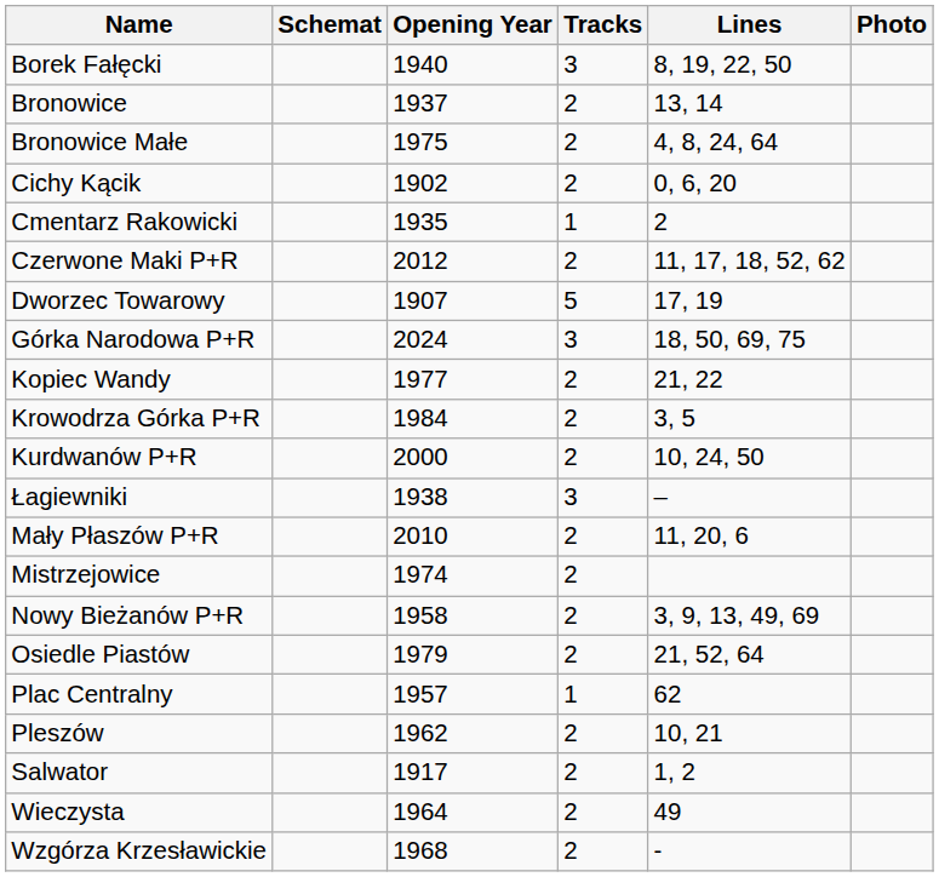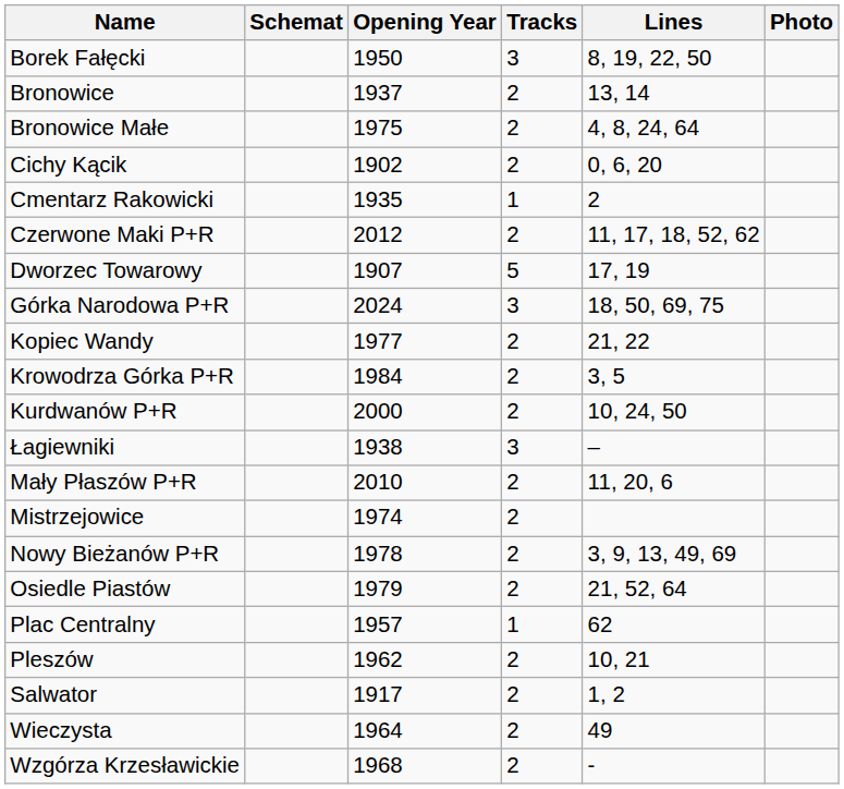 <table class="wikitable sortable" border="1">
 <tr>
 <th>Name</th>
 <th class="unsortable">Schemat</th>
 <th>Opening Year</th>
 <th>Tracks</th>
 <th class="unsortable">Lines</th>
 <th>Photo</th>
 </tr>
 <tr>
 <td>Borek Fałęcki</td>
 <td></td>
-<td>1940</td>
+<td>1950</td>
 <td>3</td>
 <td>8, 19, 22, 50</td>
 <td></td>
 </tr>
 <tr>
 <td>Bronowice</td>
 <td></td>
 <td>1937</td>
 <td>2</td>
 <td>13, 14</td>
 <td></td>
 </tr>
 <tr>
 <td>Bronowice Małe</td>
 <td></td>
 <td>1975</td>
 <td>2</td>
 <td>4, 8, 24, 64</td>
 <td></td>
 </tr>
 <tr>
 <td>Cichy Kącik</td>
 <td></td>
 <td>1902</td>
 <td>2</td>
 <td>0, 6, 20</td>
 <td></td>
 </tr>
 <tr>
 <td>Cmentarz Rakowicki</td>
 <td></td>
 <td>1935</td>
 <td>1</td>
 <td>2</td>
 <td></td>
 </tr>
 <tr>
 <td>Czerwone Maki P+R</td>
 <td></td>
 <td>2012</td>
 <td>2</td>
 <td>11, 17, 18, 52, 62</td>
 <td></td>
 </tr>
 <tr>
 <td>Dworzec Towarowy</td>
 <td></td>
 <td>1907</td>
 <td>5</td>
 <td>17, 19</td>
 <td></td>
 </tr>
 <tr>
 <td>Górka Narodowa P+R</td>
 <td></td>
 <td>2024</td>
 <td>3</td>
 <td>18, 50, 69, 75</td>
 <td></td>
 </tr>
 <tr>
 <td>Kopiec Wandy</td>
 <td></td>
 <td>1977</td>
 <td>2</td>
 <td>21, 22</td>
 <td></td>
 </tr>
 <tr>
 <td>Krowodrza Górka P+R</td>
 <td></td>
 <td>1984</td>
 <td>2</td>
 <td>3, 5</td>
 <td></td>
 </tr>
 <tr>
 <td>Kurdwanów P+R</td>
 <td></td>
 <td>2000</td>
 <td>2</td>
 <td>10, 24, 50</td>
 <td></td>
 </tr>
 <tr>
 <td>Łagiewniki</td>
 <td></td>
 <td>1938</td>
 <td>3</td>
 <td>–</td>
 <td></td>
 </tr>
 <tr>
 <td>Mały Płaszów P+R</td>
 <td></td>
 <td>2010</td>
 <td>2</td>
 <td>11, 20, 6</td>
 <td></td>
 </tr>
 <tr>
 <td>Mistrzejowice</td>
 <td></td>
 <td>1974</td>
 <td>2</td>
 <td></td>
 <td></td>
 </tr>
 <tr>
 <td>Nowy Bieżanów P+R</td>
 <td></td>
-<td>1958</td>
+<td>1978</td>
 <td>2</td>
 <td>3, 9, 13, 49, 69</td>
 <td></td>
 </tr>
 <tr>
 <td>Osiedle Piastów</td>
 <td></td>
 <td>1979</td>
 <td>2</td>
 <td>21, 52, 64</td>
 <td></td>
 </tr>
 <tr>
 <td>Plac Centralny</td>
 <td></td>
 <td>1957</td>
 <td>1</td>
 <td>62</td>
 <td></td>
 </tr>
 <tr>
 <td>Pleszów</td>
 <td></td>
 <td>1962</td>
 <td>2</td>
 <td>10, 21</td>
 <td></td>
 </tr>
 <tr>
 <td>Salwator</td>
 <td></td>
 <td>1917</td>
 <td>2</td>
 <td>1, 2</td>
 <td></td>
 </tr>
 <tr>
 <td>Wieczysta</td>
 <td></td>
 <td>1964</td>
 <td>2</td>
 <td>49</td>
 <td></td>
 </tr>
 <tr>
 <td>Wzgórza Krzesławickie</td>
 <td></td>
 <td>1968</td>
 <td>2</td>
 <td>-</td>
 <td></td>
 </tr>
 </table>
